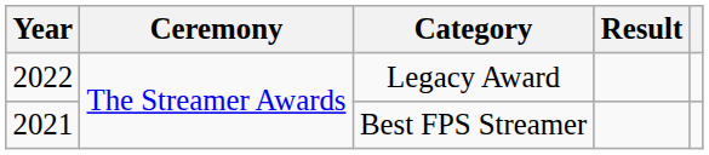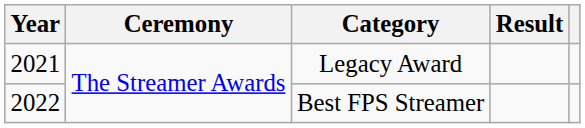 <table class="wikitable" style="text-align:center;">
 <tr>
 <th>Year</th>
 <th>Ceremony</th>
 <th>Category</th>
 <th>Result</th>
 <th></th>
 </tr>
 <tr>
-<td rowspan="1">2022</td>
+<td rowspan="1">2021</td>
 <td rowspan="2"><a href='#'>The Streamer Awards</a></td>
 <td>Legacy Award</td>
 <td></td>
 <td rowspan="1"></td>
 </tr>
 <tr>
-<td>2021</td>
+<td>2022</td>
 <td>Best FPS Streamer</td>
 <td></td>
 <td></td>
 </tr>
 </table>
